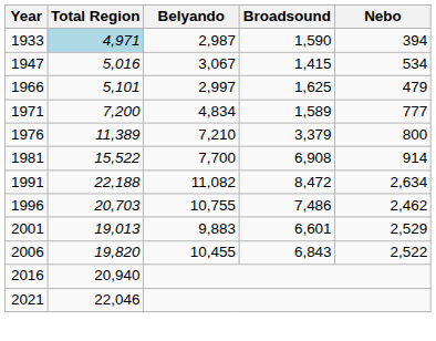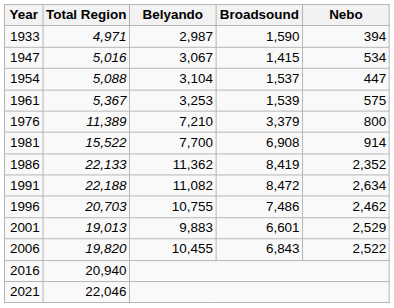 <table class="wikitable sortable" style="text-align:right;">
 <tr>
 <th width=10%>Year</th>
 <th width=22.5%>Total Region</th>
 <th width=22.5%>Belyando</th>
 <th width=22.5%>Broadsound</th>
 <th width=22.5%>Nebo</th>
 </tr>
 <tr>
 <td>1933</td>
-<td style="background: lightblue;"><em>4,971</em></td>
+<td><em>4,971</em></td>
 <td>2,987</td>
 <td>1,590</td>
 <td>394</td>
 </tr>
 <tr>
 <td>1947</td>
 <td><em>5,016</em></td>
 <td>3,067</td>
 <td>1,415</td>
 <td>534</td>
 </tr>
 <tr>
-<td>1966</td>
-<td><em>5,101</em></td>
-<td>2,997</td>
-<td>1,625</td>
-<td>479</td>
+<td>1954</td>
+<td><em>5,088</em></td>
+<td>3,104</td>
+<td>1,537</td>
+<td>447</td>
 </tr>
 <tr>
-<td>1971</td>
-<td><em>7,200</em></td>
-<td>4,834</td>
-<td>1,589</td>
-<td>777</td>
+<td>1961</td>
+<td><em>5,367</em></td>
+<td>3,253</td>
+<td>1,539</td>
+<td>575</td>
 </tr>
 <tr>
 <td>1976</td>
 <td><em>11,389</em></td>
 <td>7,210</td>
 <td>3,379</td>
 <td>800</td>
 </tr>
 <tr>
 <td>1981</td>
 <td><em>15,522</em></td>
 <td>7,700</td>
 <td>6,908</td>
 <td>914</td>
+</tr>
+<tr>
+<td>1986</td>
+<td><em>22,133</em></td>
+<td>11,362</td>
+<td>8,419</td>
+<td>2,352</td>
 </tr>
 <tr>
 <td>1991</td>
 <td><em>22,188</em></td>
 <td>11,082</td>
 <td>8,472</td>
 <td>2,634</td>
 </tr>
 <tr>
 <td>1996</td>
 <td><em>20,703</em></td>
 <td>10,755</td>
 <td>7,486</td>
 <td>2,462</td>
 </tr>
 <tr>
 <td>2001</td>
 <td><em>19,013</em></td>
 <td>9,883</td>
 <td>6,601</td>
 <td>2,529</td>
 </tr>
 <tr>
 <td>2006</td>
 <td><em>19,820</em></td>
 <td>10,455</td>
 <td>6,843</td>
 <td>2,522</td>
 </tr>
 <tr>
 <td>2016</td>
 <td>20,940</td>
 <td colspan=3 style="text-align: left;"></td>
 </tr>
 <tr>
 <td>2021</td>
 <td>22,046</td>
 <td colspan=3 style="text-align: left;"></td>
 </tr>
 </table>
